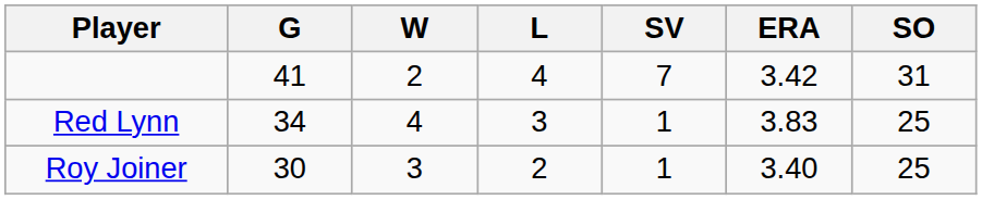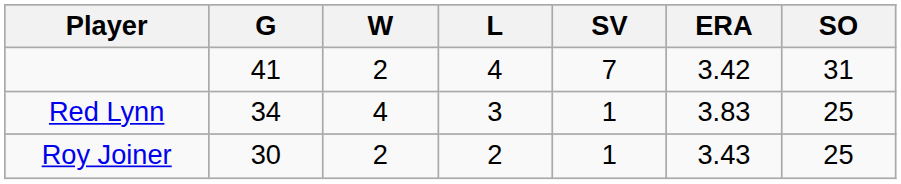 <table class="wikitable sortable">
 <tr>
 <th bgcolor="#DDDDFF" width="16%">Player</th>
 <th bgcolor="#DDDDFF" width="9%">G</th>
 <th bgcolor="#DDDDFF" width="9%">W</th>
 <th bgcolor="#DDDDFF" width="9%">L</th>
 <th bgcolor="#DDDDFF" width="9%">SV</th>
 <th bgcolor="#DDDDFF" width="9%">ERA</th>
 <th bgcolor="#DDDDFF" width="9%">SO</th>
 </tr>
 <tr align="center">
 <td></td>
 <td>41</td>
 <td>2</td>
 <td>4</td>
 <td>7</td>
 <td>3.42</td>
 <td>31</td>
 </tr>
 <tr align="center">
 <td><a href='#'>Red Lynn</a></td>
 <td>34</td>
 <td>4</td>
 <td>3</td>
 <td>1</td>
 <td>3.83</td>
 <td>25</td>
 </tr>
 <tr align=center>
 <td><a href='#'>Roy Joiner</a></td>
 <td>30</td>
-<td>3</td>
+<td>2</td>
 <td>2</td>
 <td>1</td>
-<td>3.40</td>
+<td>3.43</td>
 <td>25</td>
 </tr>
 </table>
